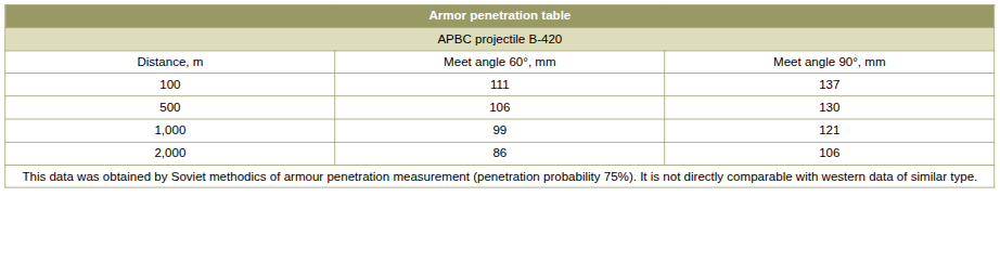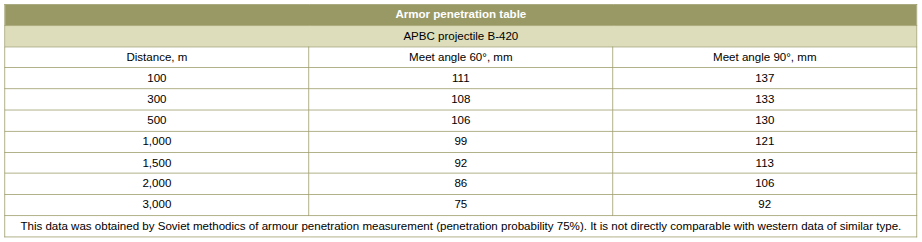 <table border=0 cellspacing=0 cellpadding=2 style="margin:0 0 .5em 1em; width:95%; background:#fff; border-collapse:collapse; border:1px solid #996; line-height:1.5; font-size:95%;">
 <tr style="vertical-align:top; text-align:center; border:1px solid #996; background-color:#996; color:#fff">
 <td colspan="3"><strong>Armor penetration table</strong></td>
 </tr>
 <tr style="vertical-align:top; text-align:center; border:1px solid #996; background-color:#ddb;">
 <td colspan="3">APBC projectile B-420</td>
 </tr>
 <tr style="vertical-align:top; text-align:center; border:1px solid #996;">
 <td width="33%" style="border:1px solid #996">Distance, m</td>
 <td width="33%" style="border:1px solid #996">Meet angle 60°, mm</td>
 <td width="33%" style="border:1px solid #996">Meet angle 90°, mm</td>
 </tr>
 <tr style="vertical-align:top; text-align:center;">
 <td style="border:1px solid #996">100</td>
 <td style="border:1px solid #996">111</td>
 <td style="border:1px solid #996">137</td>
 </tr>
 <tr style="vertical-align:top; text-align:center;">
+<td style="border:1px solid #996">300</td>
+<td style="border:1px solid #996">108</td>
+<td style="border:1px solid #996">133</td>
+</tr>
+<tr style="vertical-align:top; text-align:center;">
 <td style="border:1px solid #996">500</td>
 <td style="border:1px solid #996">106</td>
 <td style="border:1px solid #996">130</td>
 </tr>
 <tr style="vertical-align:top; text-align:center;">
 <td style="border:1px solid #996">1,000</td>
 <td style="border:1px solid #996">99</td>
 <td style="border:1px solid #996">121</td>
 </tr>
 <tr style="vertical-align:top; text-align:center;">
+<td style="border:1px solid #996">1,500</td>
+<td style="border:1px solid #996">92</td>
+<td style="border:1px solid #996">113</td>
+</tr>
+<tr style="vertical-align:top; text-align:center;">
 <td style="border:1px solid #996">2,000</td>
 <td style="border:1px solid #996">86</td>
 <td style="border:1px solid #996">106</td>
 </tr>
 <tr style="vertical-align:top; text-align:center;">
+<td style="border:1px solid #996">3,000</td>
+<td style="border:1px solid #996">75</td>
+<td style="border:1px solid #996">92</td>
+</tr>
+<tr style="vertical-align:top; text-align:center;">
 <td colspan="3">This data was obtained by Soviet methodics of armour penetration measurement (penetration probability 75%). It is not directly comparable with western data of similar type.</td>
 </tr>
 </table>
